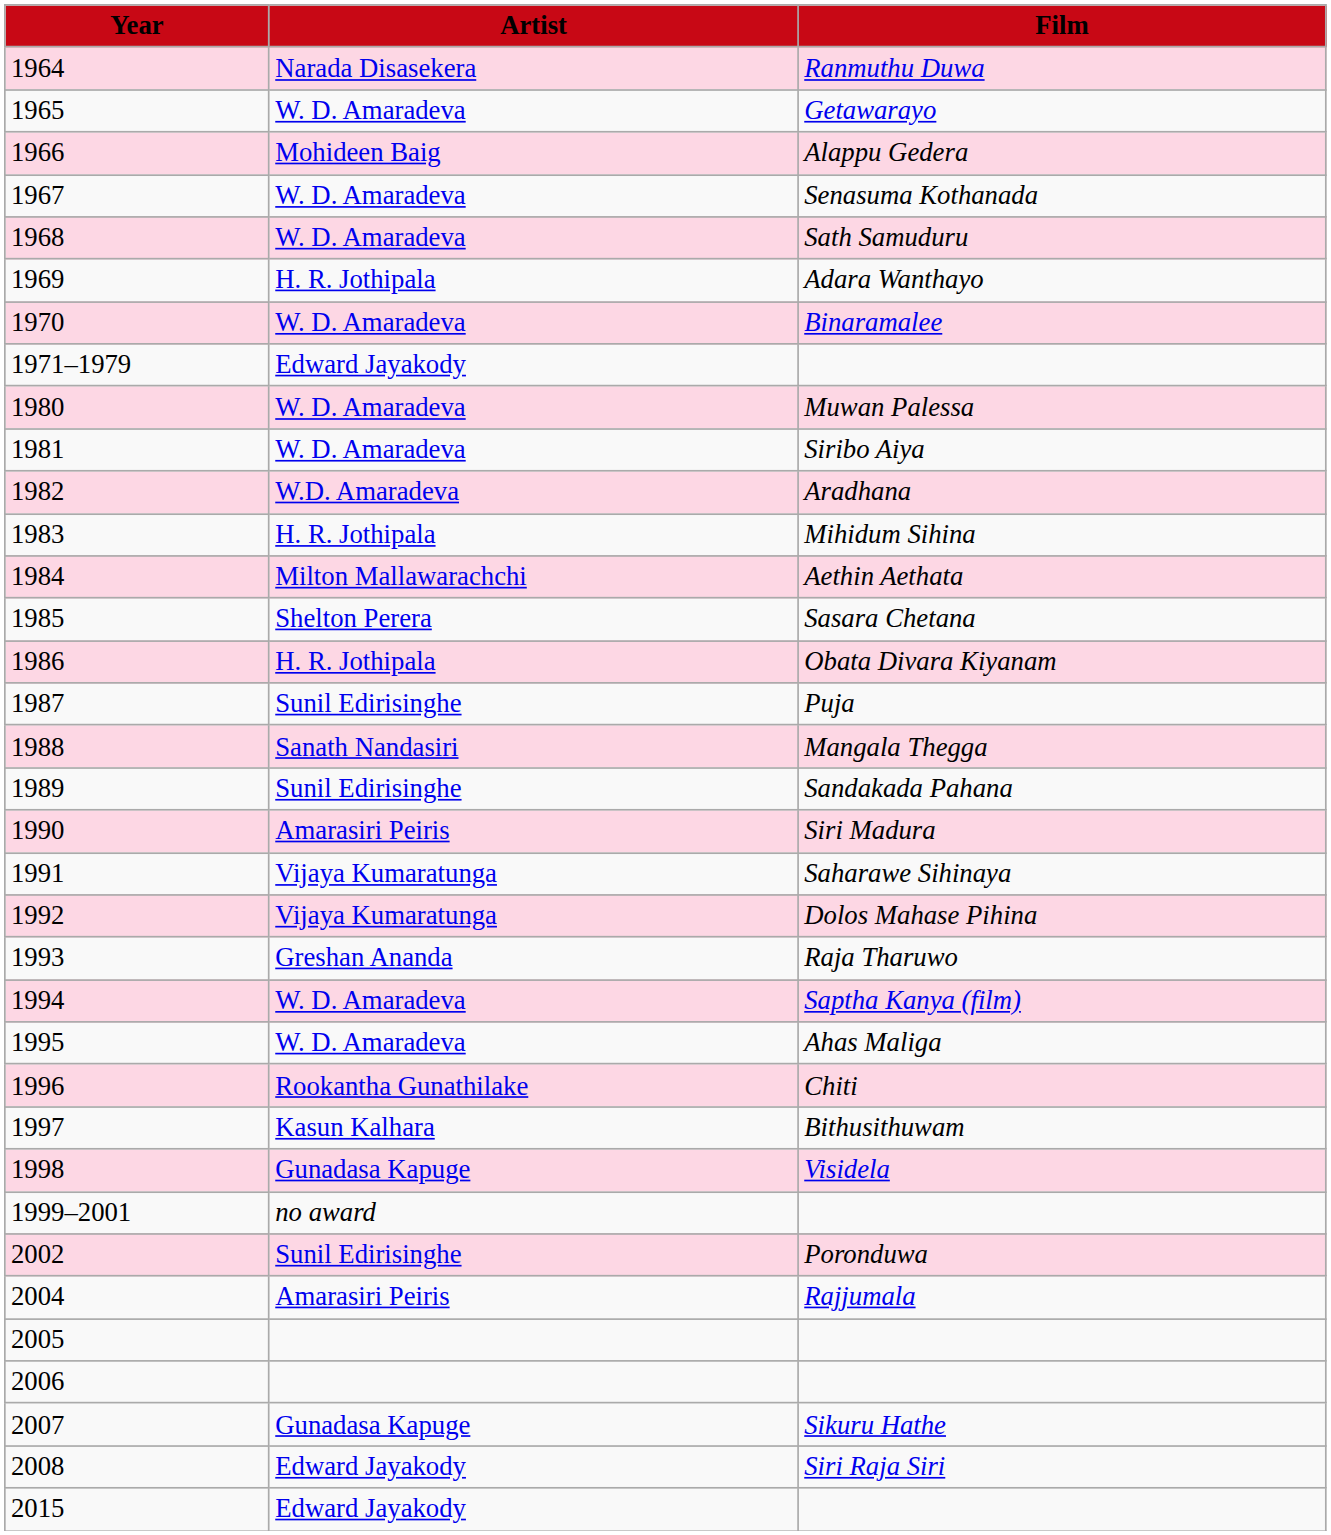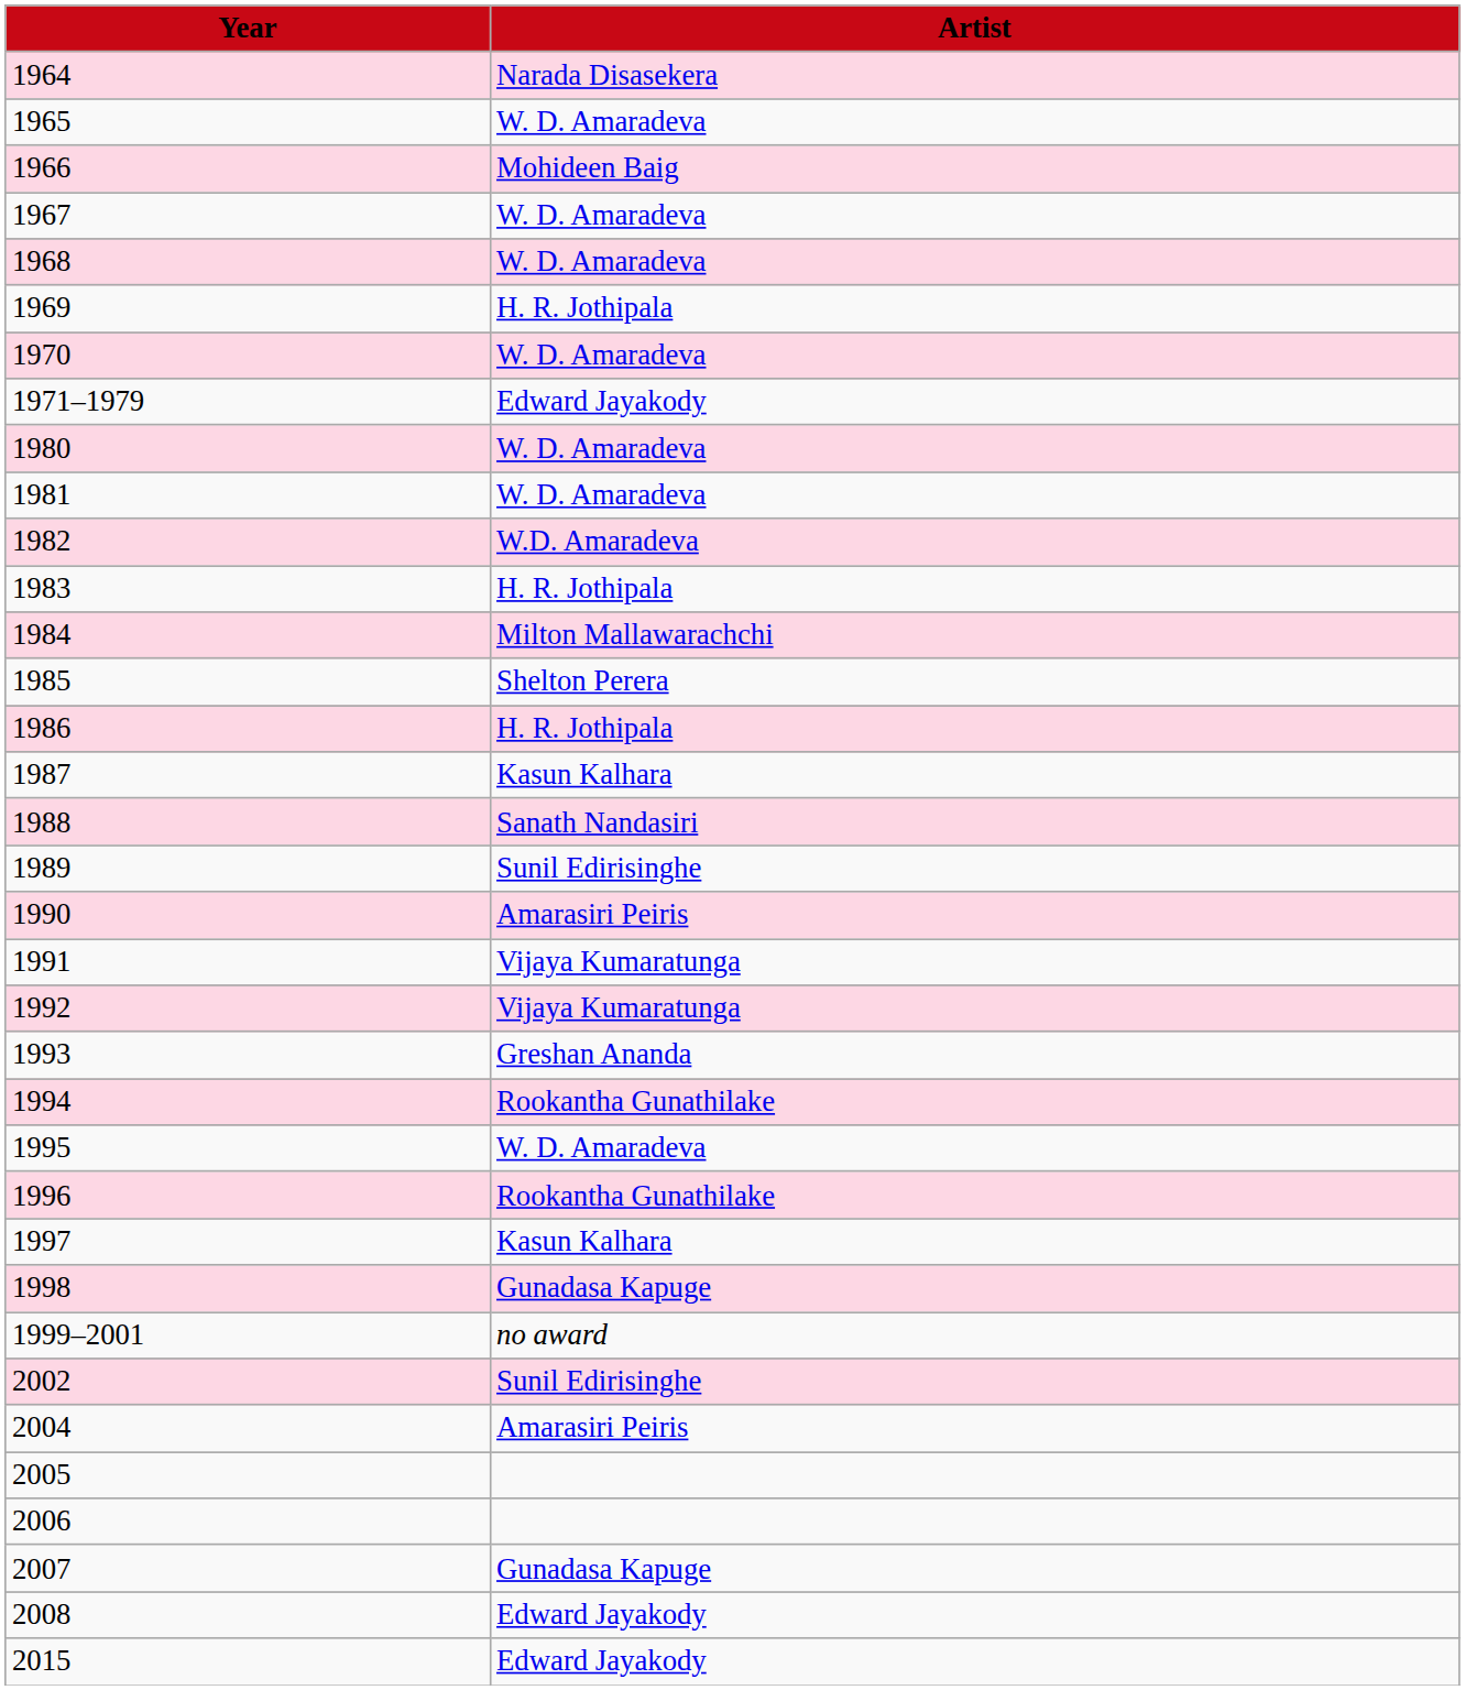 <table class="wikitable" width=50%>
 <tr>
 <th style="background-color: #C80815"><span>Year</span></th>
 <th style="background-color: #C80815"><span>Artist</span></th>
-<th style="background-color: #C80815"><span>Film</span></th>
 </tr>
 <tr style="background-color: #FDD7E4;" |>
 <td>1964</td>
 <td><a href='#'>Narada Disasekera</a></td>
-<td><em><a href='#'>Ranmuthu Duwa</a></em></td>
 </tr>
 <tr>
 <td>1965</td>
 <td><a href='#'>W. D. Amaradeva</a></td>
-<td><em><a href='#'>Getawarayo</a></em></td>
 </tr>
 <tr style="background-color: #FDD7E4;">
 <td>1966</td>
 <td><a href='#'>Mohideen Baig</a></td>
-<td><em>Alappu Gedera</em></td>
 </tr>
 <tr>
 <td>1967</td>
 <td><a href='#'>W. D. Amaradeva</a></td>
-<td><em>Senasuma Kothanada</em></td>
 </tr>
 <tr style="background-color: #FDD7E4;">
 <td>1968</td>
 <td><a href='#'>W. D. Amaradeva</a></td>
-<td><em>Sath Samuduru</em></td>
 </tr>
 <tr>
 <td>1969</td>
 <td><a href='#'>H. R. Jothipala</a></td>
-<td><em>Adara Wanthayo</em></td>
 </tr>
 <tr style="background-color: #FDD7E4;">
 <td>1970</td>
 <td><a href='#'>W. D. Amaradeva</a></td>
-<td><em><a href='#'>Binaramalee</a></em></td>
 </tr>
 <tr>
 <td>1971–1979</td>
 <td><a href='#'>Edward Jayakody</a></td>
-<td></td>
 </tr>
 <tr style="background-color: #FDD7E4;">
 <td>1980</td>
 <td><a href='#'>W. D. Amaradeva</a></td>
-<td><em>Muwan Palessa</em></td>
 </tr>
 <tr>
 <td>1981</td>
 <td><a href='#'>W. D. Amaradeva</a></td>
-<td><em>Siribo Aiya</em></td>
 </tr>
 <tr style="background-color: #FDD7E4;">
 <td>1982</td>
 <td><a href='#'>W.D. Amaradeva</a></td>
-<td><em>Aradhana</em></td>
 </tr>
 <tr>
 <td>1983</td>
 <td><a href='#'>H. R. Jothipala</a></td>
-<td><em>Mihidum Sihina</em></td>
 </tr>
 <tr style="background-color: #FDD7E4;">
 <td>1984</td>
 <td><a href='#'>Milton Mallawarachchi</a></td>
-<td><em>Aethin Aethata</em></td>
 </tr>
 <tr>
 <td>1985</td>
 <td><a href='#'>Shelton Perera</a></td>
-<td><em>Sasara Chetana</em></td>
 </tr>
 <tr style="background-color: #FDD7E4;">
 <td>1986</td>
 <td><a href='#'>H. R. Jothipala</a></td>
-<td><em>Obata Divara Kiyanam</em></td>
 </tr>
 <tr>
 <td>1987</td>
-<td><a href='#'>Sunil Edirisinghe</a></td>
-<td><em>Puja</em></td>
+<td><a href='#'>Kasun Kalhara</a></td>
 </tr>
 <tr style="background-color: #FDD7E4;">
 <td>1988</td>
 <td><a href='#'>Sanath Nandasiri</a></td>
-<td><em>Mangala Thegga</em></td>
 </tr>
 <tr>
 <td>1989</td>
 <td><a href='#'>Sunil Edirisinghe</a></td>
-<td><em>Sandakada Pahana</em></td>
 </tr>
 <tr style="background-color: #FDD7E4;">
 <td>1990</td>
 <td><a href='#'>Amarasiri Peiris</a></td>
-<td><em>Siri Madura</em></td>
 </tr>
 <tr>
 <td>1991</td>
 <td><a href='#'>Vijaya Kumaratunga</a></td>
-<td><em>Saharawe Sihinaya</em></td>
 </tr>
 <tr style="background-color: #FDD7E4;">
 <td>1992</td>
 <td><a href='#'>Vijaya Kumaratunga</a></td>
-<td><em>Dolos Mahase Pihina</em></td>
 </tr>
 <tr>
 <td>1993</td>
 <td><a href='#'>Greshan Ananda</a></td>
-<td><em>Raja Tharuwo</em></td>
 </tr>
 <tr style="background-color: #FDD7E4;">
 <td>1994</td>
-<td><a href='#'>W. D. Amaradeva</a></td>
-<td><em><a href='#'>Saptha Kanya (film)</a></em></td>
+<td><a href='#'>Rookantha Gunathilake</a></td>
 </tr>
 <tr>
 <td>1995</td>
 <td><a href='#'>W. D. Amaradeva</a></td>
-<td><em>Ahas Maliga</em></td>
 </tr>
 <tr style="background-color: #FDD7E4;">
 <td>1996</td>
 <td><a href='#'>Rookantha Gunathilake</a></td>
-<td><em>Chiti</em></td>
 </tr>
 <tr>
 <td>1997</td>
 <td><a href='#'>Kasun Kalhara</a></td>
-<td><em>Bithusithuwam</em></td>
 </tr>
 <tr style="background-color: #FDD7E4;">
 <td>1998</td>
 <td><a href='#'>Gunadasa Kapuge</a></td>
-<td><em><a href='#'>Visidela</a></em></td>
 </tr>
 <tr>
 <td>1999–2001</td>
 <td><em>no award</em></td>
-<td></td>
 </tr>
 <tr style="background-color: #FDD7E4;">
 <td>2002</td>
 <td><a href='#'>Sunil Edirisinghe</a></td>
-<td><em>Poronduwa</em></td>
 </tr>
 <tr>
 <td>2004</td>
 <td><a href='#'>Amarasiri Peiris</a></td>
-<td><em><a href='#'>Rajjumala</a></em></td>
 </tr>
 <tr>
 <td>2005</td>
-<td></td>
 <td></td>
 </tr>
 <tr>
 <td>2006</td>
 <td></td>
-<td></td>
 </tr>
 <tr>
 <td>2007</td>
 <td><a href='#'>Gunadasa Kapuge</a></td>
-<td><em><a href='#'>Sikuru Hathe</a></em></td>
 </tr>
 <tr>
 <td>2008</td>
 <td><a href='#'>Edward Jayakody</a></td>
-<td><em><a href='#'>Siri Raja Siri</a></em></td>
 </tr>
 <tr>
 <td>2015</td>
 <td><a href='#'>Edward Jayakody</a></td>
-<td></td>
 </tr>
 </table>
